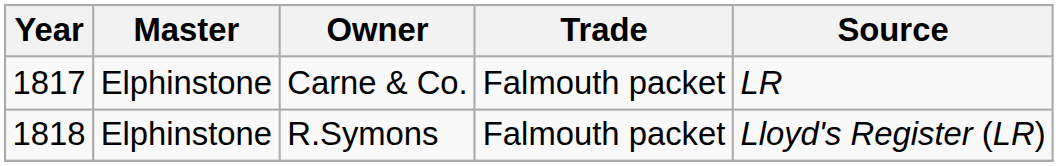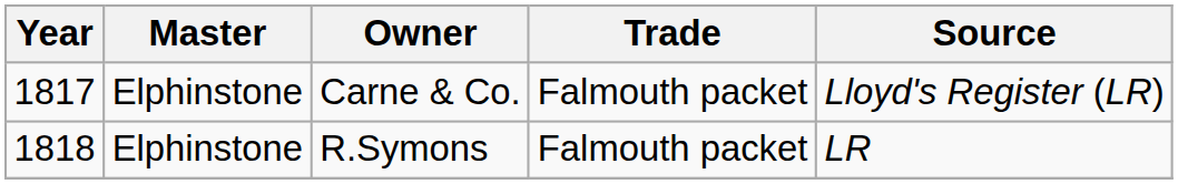 <table class="sortable wikitable">
 <tr>
 <th>Year</th>
 <th>Master</th>
 <th>Owner</th>
 <th>Trade</th>
 <th>Source</th>
 </tr>
 <tr>
 <td>1817</td>
 <td>Elphinstone</td>
 <td>Carne & Co.</td>
 <td>Falmouth packet</td>
-<td><em>LR</em></td>
+<td><em>Lloyd's Register</em> (<em>LR</em>)</td>
 </tr>
 <tr>
 <td>1818</td>
 <td>Elphinstone</td>
 <td>R.Symons</td>
 <td>Falmouth packet</td>
-<td><em>Lloyd's Register</em> (<em>LR</em>)</td>
+<td><em>LR</em></td>
 </tr>
 <tr>
 </tr>
 </table>
